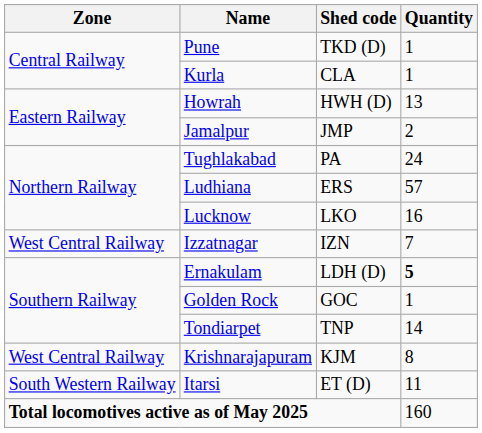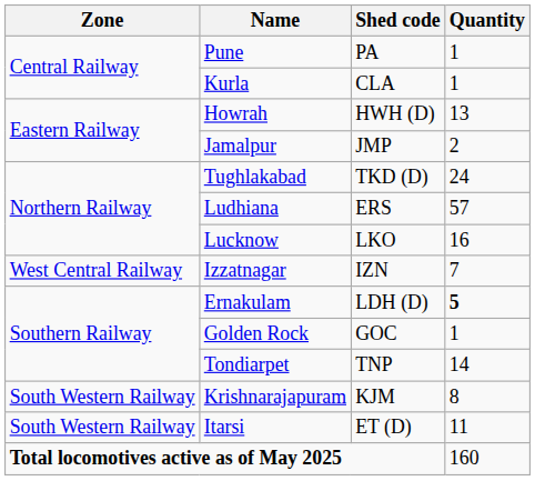 <table class="wikitable">
 <tr>
 <th>Zone</th>
 <th>Name</th>
 <th>Shed code</th>
 <th>Quantity</th>
 </tr>
 <tr>
 <td rowspan="2"><a href='#'>Central Railway</a></td>
 <td><a href='#'>Pune</a></td>
-<td>TKD (D)</td>
+<td>PA</td>
 <td>1</td>
 </tr>
 <tr>
 <td><a href='#'>Kurla</a></td>
 <td>CLA</td>
 <td>1</td>
 </tr>
 <tr>
 <td rowspan="2"><a href='#'>Eastern Railway</a></td>
 <td><a href='#'>Howrah</a></td>
 <td>HWH (D)</td>
 <td>13</td>
 </tr>
 <tr>
 <td><a href='#'>Jamalpur</a></td>
 <td>JMP</td>
 <td>2</td>
 </tr>
 <tr>
 <td rowspan="3"><a href='#'>Northern Railway</a></td>
 <td><a href='#'>Tughlakabad</a></td>
-<td>PA</td>
+<td>TKD (D)</td>
 <td>24</td>
 </tr>
 <tr>
 <td><a href='#'>Ludhiana</a></td>
 <td>ERS</td>
 <td>57</td>
 </tr>
 <tr>
 <td><a href='#'>Lucknow</a></td>
 <td>LKO</td>
 <td>16</td>
 </tr>
 <tr>
 <td rowspan="1"><a href='#'>West Central Railway</a></td>
 <td><a href='#'>Izzatnagar</a></td>
 <td>IZN</td>
 <td>7</td>
 </tr>
 <tr>
 <td rowspan="3"><a href='#'>Southern Railway</a></td>
 <td><a href='#'>Ernakulam</a></td>
 <td>LDH (D)</td>
 <td><strong>5</strong></td>
 </tr>
 <tr>
 <td><a href='#'>Golden Rock</a></td>
 <td>GOC</td>
 <td>1</td>
 </tr>
 <tr>
 <td><a href='#'>Tondiarpet</a></td>
 <td>TNP</td>
 <td>14</td>
 </tr>
 <tr>
-<td rowspan="1"><a href='#'>West Central Railway</a></td>
+<td><a href='#'>South Western Railway</a></td>
 <td><a href='#'>Krishnarajapuram</a></td>
 <td>KJM</td>
 <td>8</td>
 </tr>
 <tr>
 <td><a href='#'>South Western Railway</a></td>
 <td><a href='#'>Itarsi</a></td>
 <td>ET (D)</td>
 <td>11</td>
 </tr>
 <tr>
 <td colspan="3"><strong>Total locomotives active as of May 2025</strong></td>
 <td>160</td>
 </tr>
 </table>
